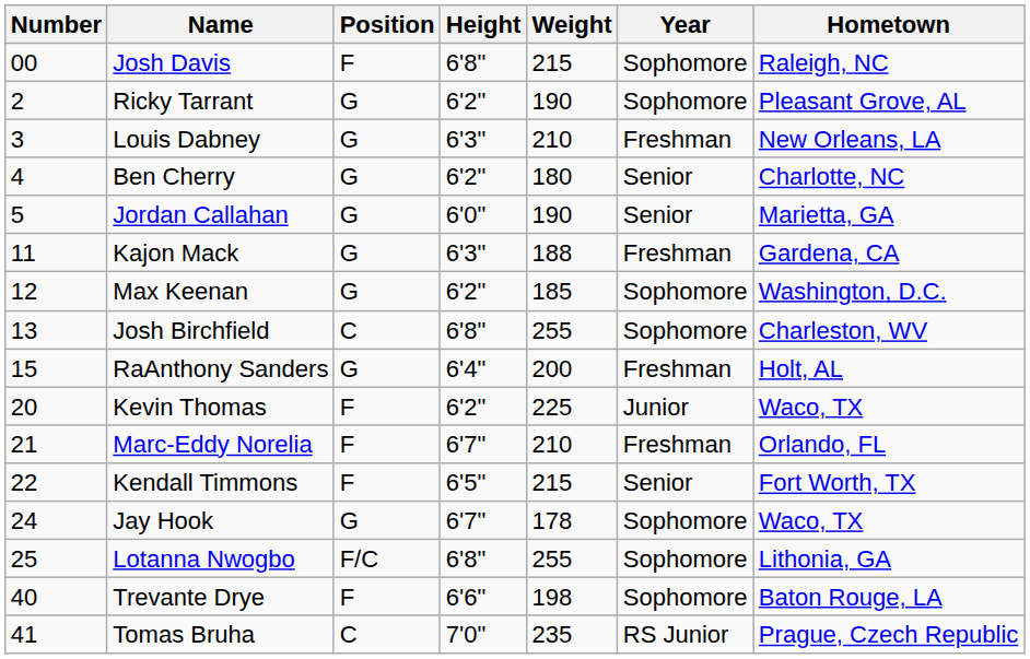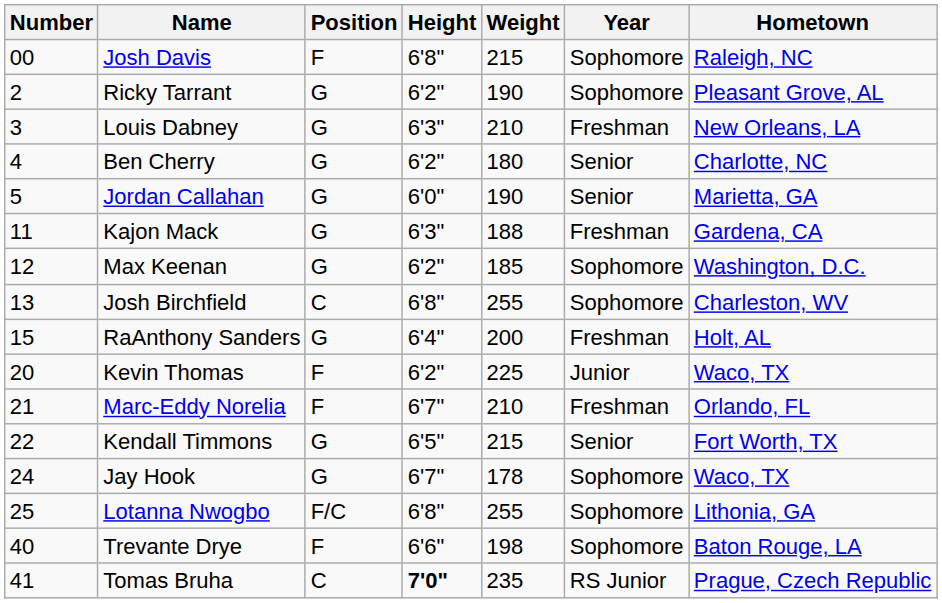 <table class="wikitable" style="font-size: 95%;">
 <tr>
 <th>Number</th>
 <th>Name</th>
 <th>Position</th>
 <th>Height</th>
 <th>Weight</th>
 <th>Year</th>
 <th>Hometown</th>
 </tr>
 <tr>
 <td>00</td>
 <td><a href='#'>Josh Davis</a></td>
 <td>F</td>
 <td>6'8"</td>
 <td>215</td>
 <td>Sophomore</td>
 <td><a href='#'>Raleigh, NC</a></td>
 </tr>
 <tr>
 <td>2</td>
 <td>Ricky Tarrant</td>
 <td>G</td>
 <td>6'2"</td>
 <td>190</td>
 <td>Sophomore</td>
 <td><a href='#'>Pleasant Grove, AL</a></td>
 </tr>
 <tr>
 <td>3</td>
 <td>Louis Dabney</td>
 <td>G</td>
 <td>6'3"</td>
 <td>210</td>
 <td>Freshman</td>
 <td><a href='#'>New Orleans, LA</a></td>
 </tr>
 <tr>
 <td>4</td>
 <td>Ben Cherry</td>
 <td>G</td>
 <td>6'2"</td>
 <td>180</td>
 <td>Senior</td>
 <td><a href='#'>Charlotte, NC</a></td>
 </tr>
 <tr>
 <td>5</td>
 <td><a href='#'>Jordan Callahan</a></td>
 <td>G</td>
 <td>6'0"</td>
 <td>190</td>
 <td>Senior</td>
 <td><a href='#'>Marietta, GA</a></td>
 </tr>
 <tr>
 <td>11</td>
 <td>Kajon Mack</td>
 <td>G</td>
 <td>6'3"</td>
 <td>188</td>
 <td>Freshman</td>
 <td><a href='#'>Gardena, CA</a></td>
 </tr>
 <tr>
 <td>12</td>
 <td>Max Keenan</td>
 <td>G</td>
 <td>6'2"</td>
 <td>185</td>
 <td>Sophomore</td>
 <td><a href='#'>Washington, D.C.</a></td>
 </tr>
 <tr>
 <td>13</td>
 <td>Josh Birchfield</td>
 <td>C</td>
 <td>6'8"</td>
 <td>255</td>
 <td>Sophomore</td>
 <td><a href='#'>Charleston, WV</a></td>
 </tr>
 <tr>
 <td>15</td>
 <td>RaAnthony Sanders</td>
 <td>G</td>
 <td>6'4"</td>
 <td>200</td>
 <td>Freshman</td>
 <td><a href='#'>Holt, AL</a></td>
 </tr>
 <tr>
 <td>20</td>
 <td>Kevin Thomas</td>
 <td>F</td>
 <td>6'2"</td>
 <td>225</td>
 <td>Junior</td>
 <td><a href='#'>Waco, TX</a></td>
 </tr>
 <tr>
 <td>21</td>
 <td><a href='#'>Marc-Eddy Norelia</a></td>
 <td>F</td>
 <td>6'7"</td>
 <td>210</td>
 <td>Freshman</td>
 <td><a href='#'>Orlando, FL</a></td>
 </tr>
 <tr>
 <td>22</td>
 <td>Kendall Timmons</td>
-<td>F</td>
+<td>G</td>
 <td>6'5"</td>
 <td>215</td>
 <td>Senior</td>
 <td><a href='#'>Fort Worth, TX</a></td>
 </tr>
 <tr>
 <td>24</td>
 <td>Jay Hook</td>
 <td>G</td>
 <td>6'7"</td>
 <td>178</td>
 <td>Sophomore</td>
 <td><a href='#'>Waco, TX</a></td>
 </tr>
 <tr>
 <td>25</td>
 <td><a href='#'>Lotanna Nwogbo</a></td>
 <td>F/C</td>
 <td>6'8"</td>
 <td>255</td>
 <td>Sophomore</td>
 <td><a href='#'>Lithonia, GA</a></td>
 </tr>
 <tr>
 <td>40</td>
 <td>Trevante Drye</td>
 <td>F</td>
 <td>6'6"</td>
 <td>198</td>
 <td>Sophomore</td>
 <td><a href='#'>Baton Rouge, LA</a></td>
 </tr>
 <tr>
 <td>41</td>
 <td>Tomas Bruha</td>
 <td>C</td>
-<td>7'0"</td>
+<td><strong>7'0"</strong></td>
 <td>235</td>
 <td>RS Junior</td>
 <td><a href='#'>Prague, Czech Republic</a></td>
 </tr>
 </table>
